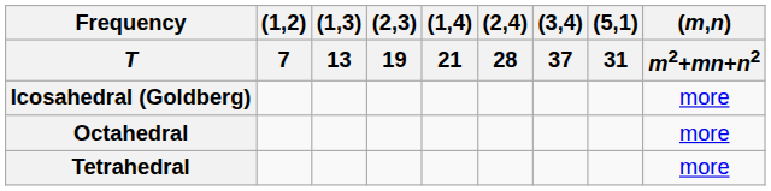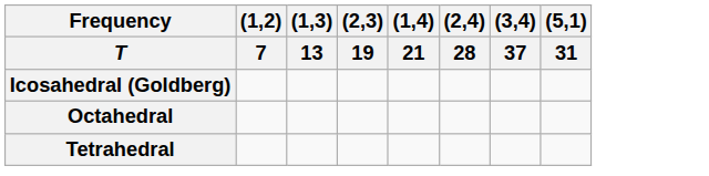 <table class=wikitable>
 <tr valign=top>
 <th>Frequency</th>
 <th>(1,2)</th>
 <th>(1,3)</th>
 <th>(2,3)</th>
 <th>(1,4)</th>
 <th>(2,4)</th>
 <th>(3,4)</th>
 <th>(5,1)</th>
-<th>(<em>m</em>,<em>n</em>)</th>
 </tr>
 <tr>
 <th><em>T</em></th>
 <th>7</th>
 <th>13</th>
 <th>19</th>
 <th>21</th>
 <th>28</th>
 <th>37</th>
 <th>31</th>
-<th><em>m</em><sup>2</sup>+<em>mn</em>+<em>n</em><sup>2</sup></th>
 </tr>
 <tr align=center>
 <th>Icosahedral (Goldberg)</th>
 <td></td>
 <td></td>
 <td></td>
 <td></td>
 <td></td>
 <td></td>
 <td></td>
-<td><a href='#'>more</a></td>
 </tr>
 <tr align=center>
 <th>Octahedral</th>
 <td></td>
 <td></td>
 <td></td>
 <td></td>
 <td></td>
 <td></td>
 <td></td>
-<td><a href='#'>more</a></td>
 </tr>
 <tr align=center>
 <th>Tetrahedral</th>
 <td></td>
 <td></td>
 <td></td>
 <td></td>
 <td></td>
 <td></td>
 <td></td>
-<td><a href='#'>more</a></td>
 </tr>
 </table>
